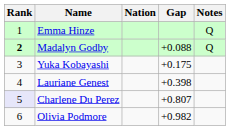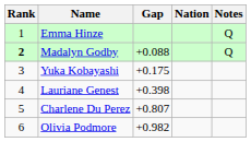 <table class="wikitable sortable" style="text-align:center">
 <tr>
 <th>Rank</th>
 <th>Name</th>
+<th>Gap</th>
 <th>Nation</th>
-<th>Gap</th>
 <th>Notes</th>
 </tr>
 <tr bgcolor=ccffcc>
 <td>1</td>
 <td align=left><a href='#'>Emma Hinze</a></td>
+<td></td>
 <td align=left></td>
-<td></td>
 <td>Q</td>
 </tr>
 <tr bgcolor=ccffcc>
 <td><strong>2</strong></td>
 <td align=left><a href='#'>Madalyn Godby</a></td>
+<td>+0.088</td>
 <td align=left></td>
-<td>+0.088</td>
 <td>Q</td>
 </tr>
 <tr>
 <td>3</td>
 <td align=left><a href='#'>Yuka Kobayashi</a></td>
+<td>+0.175</td>
 <td align=left></td>
-<td>+0.175</td>
 <td></td>
 </tr>
 <tr>
 <td>4</td>
 <td align=left><a href='#'>Lauriane Genest</a></td>
+<td>+0.398</td>
 <td align=left></td>
-<td>+0.398</td>
 <td></td>
 </tr>
 <tr>
-<td style="background: lavender;">5</td>
+<td>5</td>
 <td align=left><a href='#'>Charlene Du Perez</a></td>
+<td>+0.807</td>
 <td align=left></td>
-<td>+0.807</td>
 <td></td>
 </tr>
 <tr>
 <td>6</td>
 <td align=left><a href='#'>Olivia Podmore</a></td>
+<td>+0.982</td>
 <td align=left></td>
-<td>+0.982</td>
 <td></td>
 </tr>
 </table>
